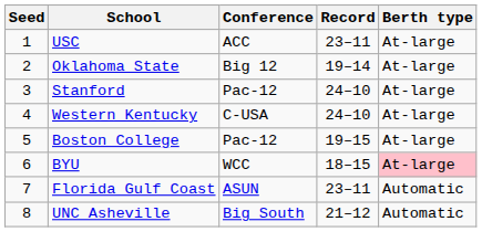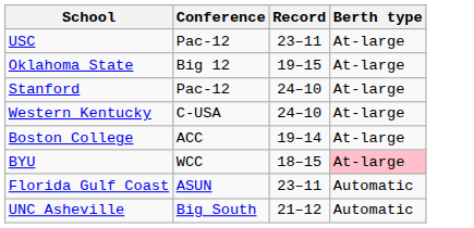 <table class="wikitable sortable">
 <tr>
-<th>Seed</th>
 <th>School</th>
 <th>Conference</th>
 <th>Record</th>
 <th>Berth type</th>
 </tr>
 <tr>
-<td align=center>1</td>
 <td><a href='#'>USC</a></td>
-<td>ACC</td>
+<td>Pac-12</td>
 <td align=center>23–11</td>
 <td>At-large</td>
 </tr>
 <tr>
-<td align=center>2</td>
 <td><a href='#'>Oklahoma State</a></td>
 <td>Big 12</td>
-<td align=center>19–14</td>
+<td align=center>19–15</td>
 <td>At-large</td>
 </tr>
 <tr>
-<td align=center>3</td>
 <td><a href='#'>Stanford</a></td>
 <td>Pac-12</td>
 <td align=center>24–10</td>
 <td>At-large</td>
 </tr>
 <tr>
-<td align=center>4</td>
 <td><a href='#'>Western Kentucky</a></td>
 <td>C-USA</td>
 <td align=center>24–10</td>
 <td>At-large</td>
 </tr>
 <tr>
-<td align=center>5</td>
 <td><a href='#'>Boston College</a></td>
-<td>Pac-12</td>
-<td align=center>19–15</td>
+<td>ACC</td>
+<td align=center>19–14</td>
 <td>At-large</td>
 </tr>
 <tr>
-<td align=center>6</td>
 <td><a href='#'>BYU</a></td>
 <td>WCC</td>
 <td align=center>18–15</td>
 <td style="background: pink;">At-large</td>
 </tr>
 <tr>
-<td align=center>7</td>
 <td><a href='#'>Florida Gulf Coast</a></td>
 <td><a href='#'>ASUN</a></td>
 <td align=center>23–11</td>
 <td>Automatic</td>
 </tr>
 <tr>
-<td align=center>8</td>
 <td><a href='#'>UNC Asheville</a></td>
 <td><a href='#'>Big South</a></td>
 <td align=center>21–12</td>
 <td>Automatic</td>
 </tr>
 </table>
